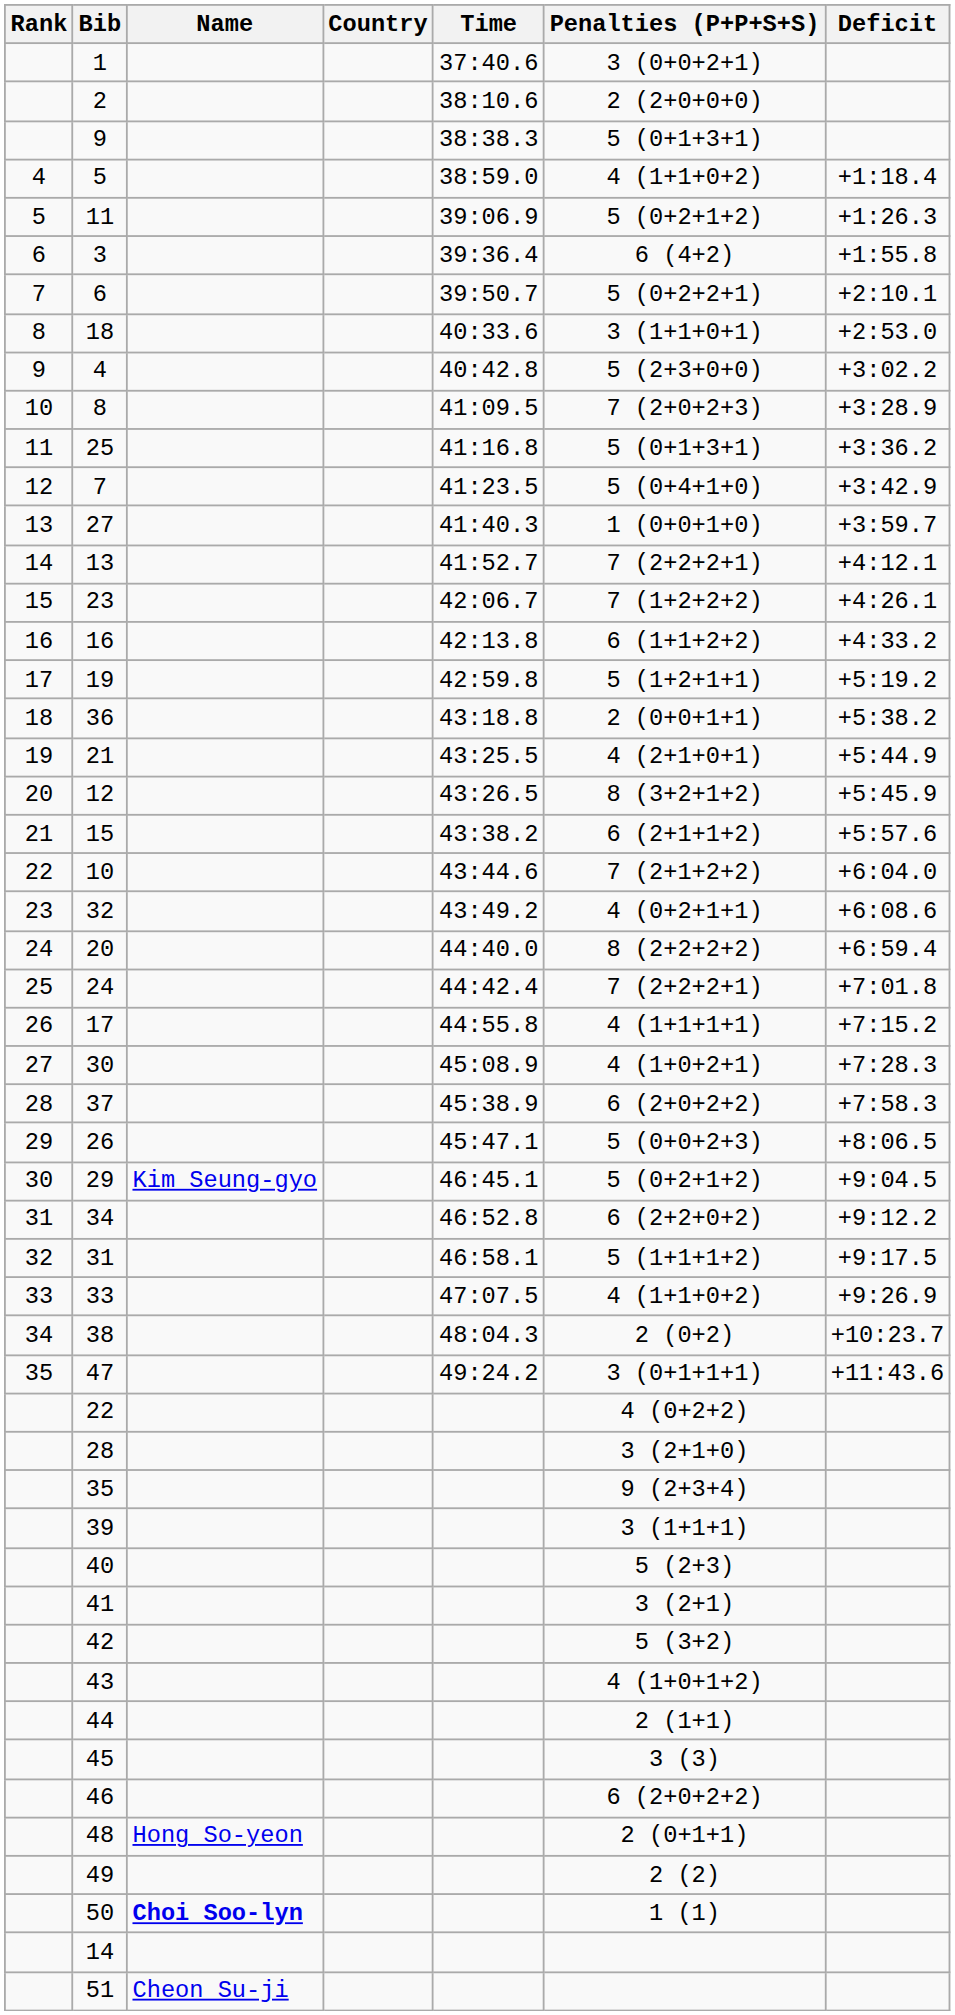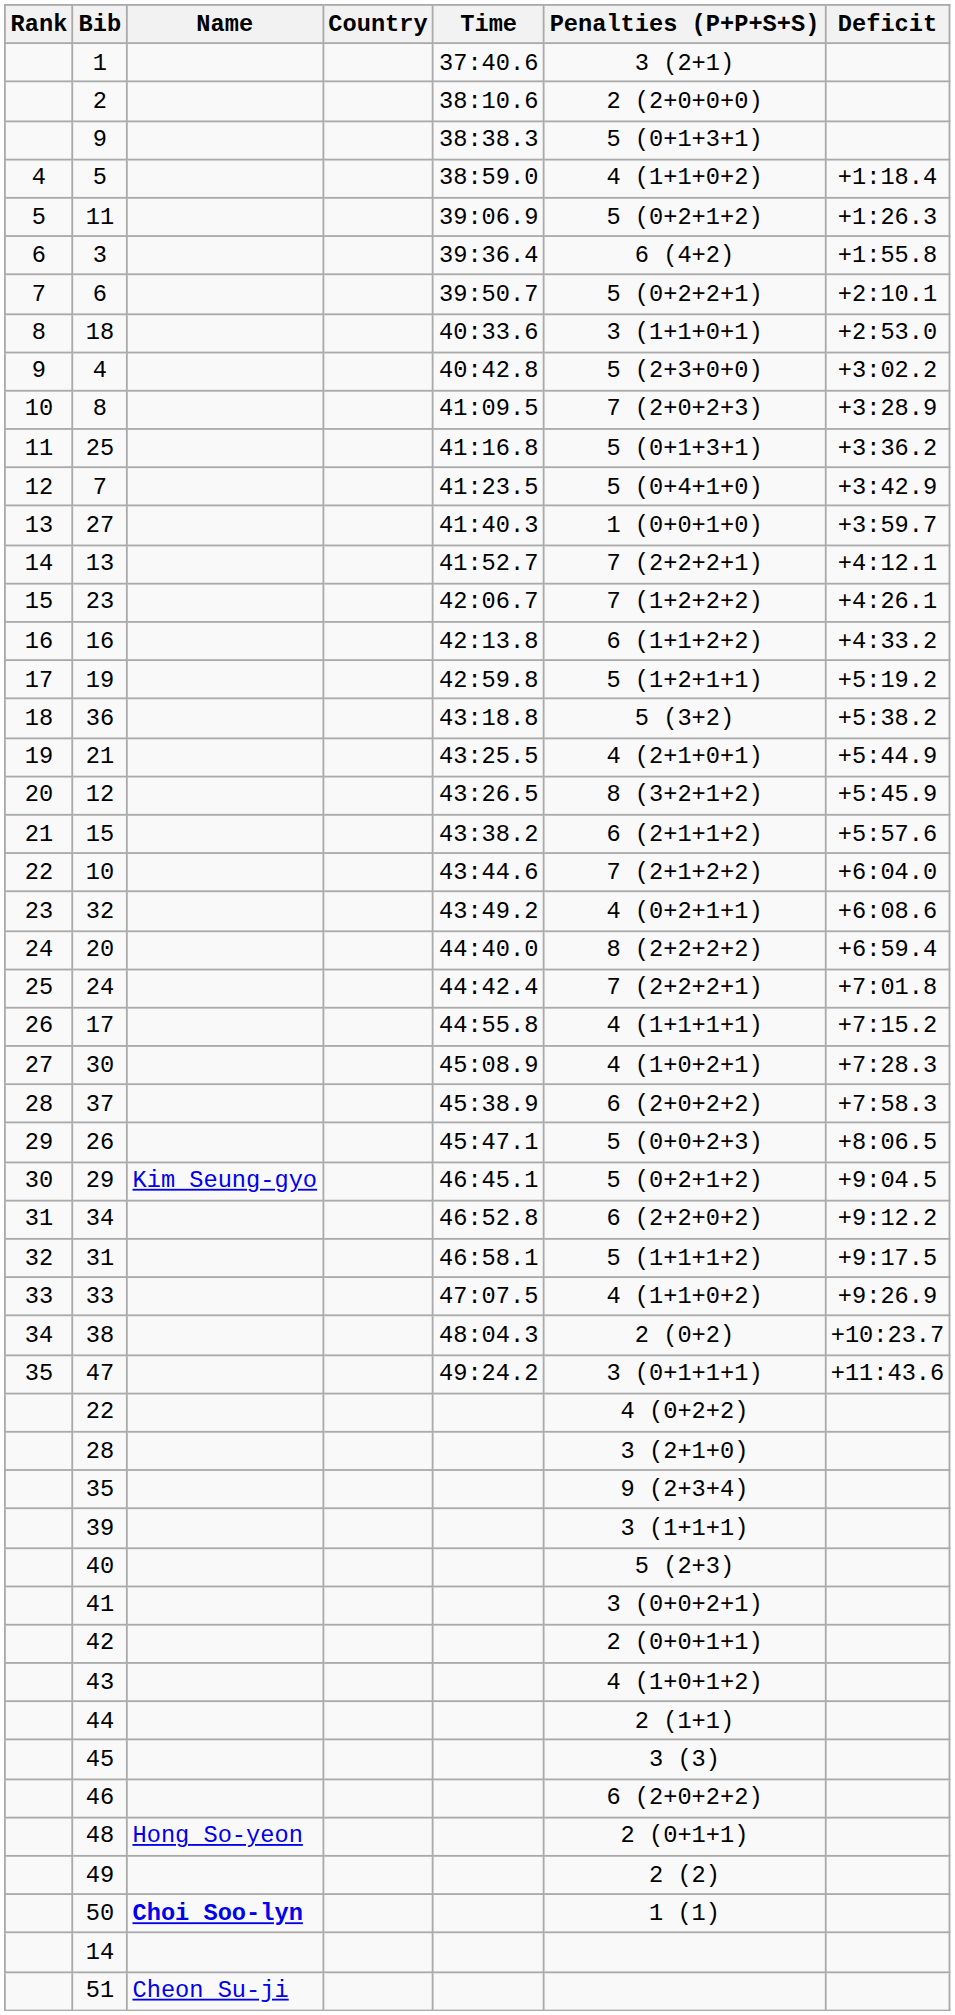 <table class="wikitable sortable" style="text-align:center">
 <tr>
 <th>Rank</th>
 <th>Bib</th>
 <th>Name</th>
 <th>Country</th>
 <th>Time</th>
 <th>Penalties (P+P+S+S)</th>
 <th>Deficit</th>
 </tr>
 <tr>
 <td></td>
 <td>1</td>
 <td align=left></td>
 <td align=left></td>
 <td>37:40.6</td>
-<td>3 (0+0+2+1)</td>
+<td>3 (2+1)</td>
 <td></td>
 </tr>
 <tr>
 <td></td>
 <td>2</td>
 <td align=left></td>
 <td align=left></td>
 <td>38:10.6</td>
 <td>2 (2+0+0+0)</td>
 <td></td>
 </tr>
 <tr>
 <td></td>
 <td>9</td>
 <td align=left></td>
 <td align=left></td>
 <td>38:38.3</td>
 <td>5 (0+1+3+1)</td>
 <td></td>
 </tr>
 <tr>
 <td>4</td>
 <td>5</td>
 <td align=left></td>
 <td align=left></td>
 <td>38:59.0</td>
 <td>4 (1+1+0+2)</td>
 <td>+1:18.4</td>
 </tr>
 <tr>
 <td>5</td>
 <td>11</td>
 <td align=left></td>
 <td align=left></td>
 <td>39:06.9</td>
 <td>5 (0+2+1+2)</td>
 <td>+1:26.3</td>
 </tr>
 <tr>
 <td>6</td>
 <td>3</td>
 <td align=left></td>
 <td align=left></td>
 <td>39:36.4</td>
 <td>6 (4+2)</td>
 <td>+1:55.8</td>
 </tr>
 <tr>
 <td>7</td>
 <td>6</td>
 <td align=left></td>
 <td align=left></td>
 <td>39:50.7</td>
 <td>5 (0+2+2+1)</td>
 <td>+2:10.1</td>
 </tr>
 <tr>
 <td>8</td>
 <td>18</td>
 <td align=left></td>
 <td align=left></td>
 <td>40:33.6</td>
 <td>3 (1+1+0+1)</td>
 <td>+2:53.0</td>
 </tr>
 <tr>
 <td>9</td>
 <td>4</td>
 <td align=left></td>
 <td align=left></td>
 <td>40:42.8</td>
 <td>5 (2+3+0+0)</td>
 <td>+3:02.2</td>
 </tr>
 <tr>
 <td>10</td>
 <td>8</td>
 <td align=left></td>
 <td align=left></td>
 <td>41:09.5</td>
 <td>7 (2+0+2+3)</td>
 <td>+3:28.9</td>
 </tr>
 <tr>
 <td>11</td>
 <td>25</td>
 <td align=left></td>
 <td align=left></td>
 <td>41:16.8</td>
 <td>5 (0+1+3+1)</td>
 <td>+3:36.2</td>
 </tr>
 <tr>
 <td>12</td>
 <td>7</td>
 <td align=left></td>
 <td align=left></td>
 <td>41:23.5</td>
 <td>5 (0+4+1+0)</td>
 <td>+3:42.9</td>
 </tr>
 <tr>
 <td>13</td>
 <td>27</td>
 <td align=left></td>
 <td align=left></td>
 <td>41:40.3</td>
 <td>1 (0+0+1+0)</td>
 <td>+3:59.7</td>
 </tr>
 <tr>
 <td>14</td>
 <td>13</td>
 <td align=left></td>
 <td align=left></td>
 <td>41:52.7</td>
 <td>7 (2+2+2+1)</td>
 <td>+4:12.1</td>
 </tr>
 <tr>
 <td>15</td>
 <td>23</td>
 <td align=left></td>
 <td align=left></td>
 <td>42:06.7</td>
 <td>7 (1+2+2+2)</td>
 <td>+4:26.1</td>
 </tr>
 <tr>
 <td>16</td>
 <td>16</td>
 <td align=left></td>
 <td align=left></td>
 <td>42:13.8</td>
 <td>6 (1+1+2+2)</td>
 <td>+4:33.2</td>
 </tr>
 <tr>
 <td>17</td>
 <td>19</td>
 <td align=left></td>
 <td align=left></td>
 <td>42:59.8</td>
 <td>5 (1+2+1+1)</td>
 <td>+5:19.2</td>
 </tr>
 <tr>
 <td>18</td>
 <td>36</td>
 <td align=left></td>
 <td align=left></td>
 <td>43:18.8</td>
-<td>2 (0+0+1+1)</td>
+<td>5 (3+2)</td>
 <td>+5:38.2</td>
 </tr>
 <tr>
 <td>19</td>
 <td>21</td>
 <td align=left></td>
 <td align=left></td>
 <td>43:25.5</td>
 <td>4 (2+1+0+1)</td>
 <td>+5:44.9</td>
 </tr>
 <tr>
 <td>20</td>
 <td>12</td>
 <td align=left></td>
 <td align=left></td>
 <td>43:26.5</td>
 <td>8 (3+2+1+2)</td>
 <td>+5:45.9</td>
 </tr>
 <tr>
 <td>21</td>
 <td>15</td>
 <td align=left></td>
 <td align=left></td>
 <td>43:38.2</td>
 <td>6 (2+1+1+2)</td>
 <td>+5:57.6</td>
 </tr>
 <tr>
 <td>22</td>
 <td>10</td>
 <td align=left></td>
 <td align=left></td>
 <td>43:44.6</td>
 <td>7 (2+1+2+2)</td>
 <td>+6:04.0</td>
 </tr>
 <tr>
 <td>23</td>
 <td>32</td>
 <td align=left></td>
 <td align=left></td>
 <td>43:49.2</td>
 <td>4 (0+2+1+1)</td>
 <td>+6:08.6</td>
 </tr>
 <tr>
 <td>24</td>
 <td>20</td>
 <td align=left></td>
 <td align=left></td>
 <td>44:40.0</td>
 <td>8 (2+2+2+2)</td>
 <td>+6:59.4</td>
 </tr>
 <tr>
 <td>25</td>
 <td>24</td>
 <td align=left></td>
 <td align=left></td>
 <td>44:42.4</td>
 <td>7 (2+2+2+1)</td>
 <td>+7:01.8</td>
 </tr>
 <tr>
 <td>26</td>
 <td>17</td>
 <td align=left></td>
 <td align=left></td>
 <td>44:55.8</td>
 <td>4 (1+1+1+1)</td>
 <td>+7:15.2</td>
 </tr>
 <tr>
 <td>27</td>
 <td>30</td>
 <td align=left></td>
 <td align=left></td>
 <td>45:08.9</td>
 <td>4 (1+0+2+1)</td>
 <td>+7:28.3</td>
 </tr>
 <tr>
 <td>28</td>
 <td>37</td>
 <td align=left></td>
 <td align=left></td>
 <td>45:38.9</td>
 <td>6 (2+0+2+2)</td>
 <td>+7:58.3</td>
 </tr>
 <tr>
 <td>29</td>
 <td>26</td>
 <td align=left></td>
 <td align=left></td>
 <td>45:47.1</td>
 <td>5 (0+0+2+3)</td>
 <td>+8:06.5</td>
 </tr>
 <tr>
 <td>30</td>
 <td>29</td>
 <td align=left><a href='#'>Kim Seung-gyo</a></td>
 <td align=left></td>
 <td>46:45.1</td>
 <td>5 (0+2+1+2)</td>
 <td>+9:04.5</td>
 </tr>
 <tr>
 <td>31</td>
 <td>34</td>
 <td align=left></td>
 <td align=left></td>
 <td>46:52.8</td>
 <td>6 (2+2+0+2)</td>
 <td>+9:12.2</td>
 </tr>
 <tr>
 <td>32</td>
 <td>31</td>
 <td align=left></td>
 <td align=left></td>
 <td>46:58.1</td>
 <td>5 (1+1+1+2)</td>
 <td>+9:17.5</td>
 </tr>
 <tr>
 <td>33</td>
 <td>33</td>
 <td align=left></td>
 <td align=left></td>
 <td>47:07.5</td>
 <td>4 (1+1+0+2)</td>
 <td>+9:26.9</td>
 </tr>
 <tr>
 <td>34</td>
 <td>38</td>
 <td align=left></td>
 <td align=left></td>
 <td>48:04.3</td>
 <td>2 (0+2)</td>
 <td>+10:23.7</td>
 </tr>
 <tr>
 <td>35</td>
 <td>47</td>
 <td align=left></td>
 <td align=left></td>
 <td>49:24.2</td>
 <td>3 (0+1+1+1)</td>
 <td>+11:43.6</td>
 </tr>
 <tr>
 <td></td>
 <td>22</td>
 <td align=left></td>
 <td align=left></td>
 <td></td>
 <td>4 (0+2+2)</td>
 <td></td>
 </tr>
 <tr>
 <td></td>
 <td>28</td>
 <td align=left></td>
 <td align=left></td>
 <td></td>
 <td>3 (2+1+0)</td>
 <td></td>
 </tr>
 <tr>
 <td></td>
 <td>35</td>
 <td align=left></td>
 <td align=left></td>
 <td></td>
 <td>9 (2+3+4)</td>
 <td></td>
 </tr>
 <tr>
 <td></td>
 <td>39</td>
 <td align=left></td>
 <td align=left></td>
 <td></td>
 <td>3 (1+1+1)</td>
 <td></td>
 </tr>
 <tr>
 <td></td>
 <td>40</td>
 <td align=left></td>
 <td align=left></td>
 <td></td>
 <td>5 (2+3)</td>
 <td></td>
 </tr>
 <tr>
 <td></td>
 <td>41</td>
 <td align=left></td>
 <td align=left></td>
 <td></td>
-<td>3 (2+1)</td>
+<td>3 (0+0+2+1)</td>
 <td></td>
 </tr>
 <tr>
 <td></td>
 <td>42</td>
 <td align=left></td>
 <td align=left></td>
 <td></td>
-<td>5 (3+2)</td>
+<td>2 (0+0+1+1)</td>
 <td></td>
 </tr>
 <tr>
 <td></td>
 <td>43</td>
 <td align=left></td>
 <td align=left></td>
 <td></td>
 <td>4 (1+0+1+2)</td>
 <td></td>
 </tr>
 <tr>
 <td></td>
 <td>44</td>
 <td align=left></td>
 <td align=left></td>
 <td></td>
 <td>2 (1+1)</td>
 <td></td>
 </tr>
 <tr>
 <td></td>
 <td>45</td>
 <td align=left></td>
 <td align=left></td>
 <td></td>
 <td>3 (3)</td>
 <td></td>
 </tr>
 <tr>
 <td></td>
 <td>46</td>
 <td align=left></td>
 <td align=left></td>
 <td></td>
 <td>6 (2+0+2+2)</td>
 <td></td>
 </tr>
 <tr>
 <td></td>
 <td>48</td>
 <td align=left><a href='#'>Hong So-yeon</a></td>
 <td align=left></td>
 <td></td>
 <td>2 (0+1+1)</td>
 <td></td>
 </tr>
 <tr>
 <td></td>
 <td>49</td>
 <td align=left></td>
 <td align=left></td>
 <td></td>
 <td>2 (2)</td>
 <td></td>
 </tr>
 <tr>
 <td></td>
 <td>50</td>
 <td align=left><strong><a href='#'>Choi Soo-lyn</a></strong></td>
 <td align=left></td>
 <td></td>
 <td>1 (1)</td>
 <td></td>
 </tr>
 <tr>
 <td></td>
 <td>14</td>
 <td align=left></td>
 <td align=left></td>
 <td></td>
 <td></td>
 <td></td>
 </tr>
 <tr>
 <td></td>
 <td>51</td>
 <td align=left><a href='#'>Cheon Su-ji</a></td>
 <td align=left></td>
 <td></td>
 <td></td>
 <td></td>
 </tr>
 </table>
